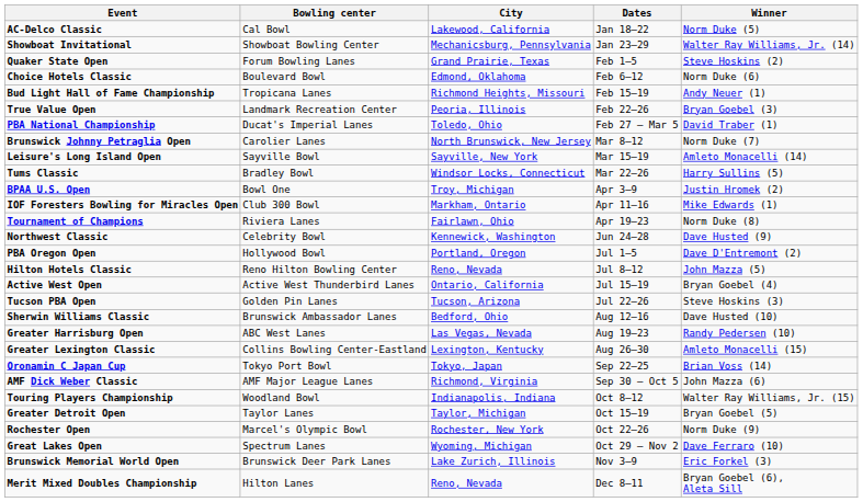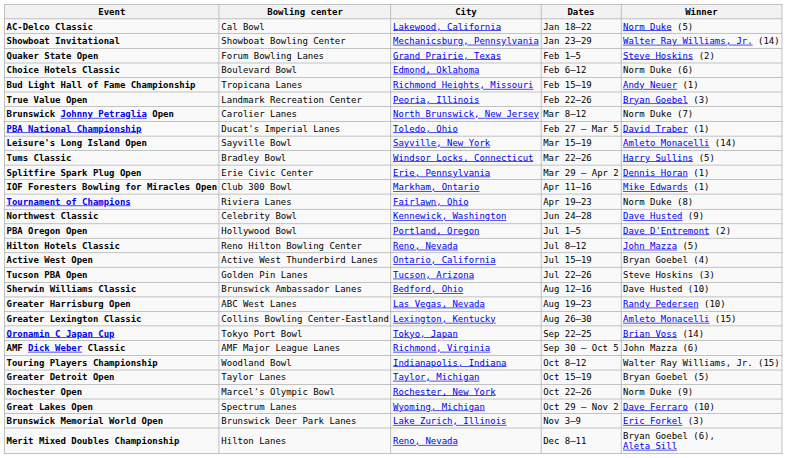 <table class="wikitable">
 <tr>
 <th>Event</th>
 <th>Bowling center</th>
 <th>City</th>
 <th>Dates</th>
 <th>Winner</th>
 </tr>
 <tr>
 <td><strong>AC-Delco Classic</strong></td>
 <td>Cal Bowl</td>
 <td><a href='#'>Lakewood, California</a></td>
 <td>Jan 18–22</td>
 <td><a href='#'>Norm Duke</a> (5)</td>
 </tr>
 <tr>
 <td><strong>Showboat Invitational</strong></td>
 <td>Showboat Bowling Center</td>
 <td><a href='#'>Mechanicsburg, Pennsylvania</a></td>
 <td>Jan 23–29</td>
 <td><a href='#'>Walter Ray Williams, Jr.</a> (14)</td>
 </tr>
 <tr>
 <td><strong>Quaker State Open</strong></td>
 <td>Forum Bowling Lanes</td>
 <td><a href='#'>Grand Prairie, Texas</a></td>
 <td>Feb 1–5</td>
 <td><a href='#'>Steve Hoskins</a> (2)</td>
 </tr>
 <tr>
 <td><strong>Choice Hotels Classic</strong></td>
 <td>Boulevard Bowl</td>
 <td><a href='#'>Edmond, Oklahoma</a></td>
 <td>Feb 6–12</td>
 <td>Norm Duke (6)</td>
 </tr>
 <tr>
 <td><strong>Bud Light Hall of Fame Championship</strong></td>
 <td>Tropicana Lanes</td>
 <td><a href='#'>Richmond Heights, Missouri</a></td>
 <td>Feb 15–19</td>
 <td><a href='#'>Andy Neuer</a> (1)</td>
 </tr>
 <tr>
 <td><strong>True Value Open</strong></td>
 <td>Landmark Recreation Center</td>
 <td><a href='#'>Peoria, Illinois</a></td>
 <td>Feb 22–26</td>
 <td><a href='#'>Bryan Goebel</a> (3)</td>
 </tr>
 <tr>
+<td><strong>Brunswick <a href='#'>Johnny Petraglia</a> Open</strong></td>
+<td>Carolier Lanes</td>
+<td><a href='#'>North Brunswick, New Jersey</a></td>
+<td>Mar 8–12</td>
+<td>Norm Duke (7)</td>
+</tr>
+<tr>
 <td><strong><a href='#'>PBA National Championship</a></strong></td>
 <td>Ducat's Imperial Lanes</td>
 <td><a href='#'>Toledo, Ohio</a></td>
 <td>Feb 27 – Mar 5</td>
 <td><a href='#'>David Traber</a> (1)</td>
-</tr>
-<tr>
-<td><strong>Brunswick <a href='#'>Johnny Petraglia</a> Open</strong></td>
-<td>Carolier Lanes</td>
-<td><a href='#'>North Brunswick, New Jersey</a></td>
-<td>Mar 8–12</td>
-<td>Norm Duke (7)</td>
 </tr>
 <tr>
 <td><strong>Leisure's Long Island Open</strong></td>
 <td>Sayville Bowl</td>
 <td><a href='#'>Sayville, New York</a></td>
 <td>Mar 15–19</td>
 <td><a href='#'>Amleto Monacelli</a> (14)</td>
 </tr>
 <tr>
 <td><strong>Tums Classic</strong></td>
 <td>Bradley Bowl</td>
 <td><a href='#'>Windsor Locks, Connecticut</a></td>
 <td>Mar 22–26</td>
 <td><a href='#'>Harry Sullins</a> (5)</td>
 </tr>
 <tr>
-<td><strong><a href='#'>BPAA U.S. Open</a></strong></td>
-<td>Bowl One</td>
-<td><a href='#'>Troy, Michigan</a></td>
-<td>Apr 3–9</td>
-<td><a href='#'>Justin Hromek</a> (2)</td>
+<td><strong>Splitfire Spark Plug Open</strong></td>
+<td>Erie Civic Center</td>
+<td><a href='#'>Erie, Pennsylvania</a></td>
+<td>Mar 29 – Apr 2</td>
+<td><a href='#'>Dennis Horan</a> (1)</td>
 </tr>
 <tr>
 <td><strong>IOF Foresters Bowling for Miracles Open</strong></td>
 <td>Club 300 Bowl</td>
 <td><a href='#'>Markham, Ontario</a></td>
 <td>Apr 11–16</td>
 <td><a href='#'>Mike Edwards</a> (1)</td>
 </tr>
 <tr>
 <td><strong><a href='#'>Tournament of Champions</a></strong></td>
 <td>Riviera Lanes</td>
 <td><a href='#'>Fairlawn, Ohio</a></td>
 <td>Apr 19–23</td>
 <td>Norm Duke (8)</td>
 </tr>
 <tr>
 <td><strong>Northwest Classic</strong></td>
 <td>Celebrity Bowl</td>
 <td><a href='#'>Kennewick, Washington</a></td>
 <td>Jun 24–28</td>
 <td><a href='#'>Dave Husted</a> (9)</td>
 </tr>
 <tr>
 <td><strong>PBA Oregon Open</strong></td>
 <td>Hollywood Bowl</td>
 <td><a href='#'>Portland, Oregon</a></td>
 <td>Jul 1–5</td>
 <td><a href='#'>Dave D'Entremont</a> (2)</td>
 </tr>
 <tr>
 <td><strong>Hilton Hotels Classic</strong></td>
 <td>Reno Hilton Bowling Center</td>
 <td><a href='#'>Reno, Nevada</a></td>
 <td>Jul 8–12</td>
 <td><a href='#'>John Mazza</a> (5)</td>
 </tr>
 <tr>
 <td><strong>Active West Open</strong></td>
 <td>Active West Thunderbird Lanes</td>
 <td><a href='#'>Ontario, California</a></td>
 <td>Jul 15–19</td>
 <td>Bryan Goebel (4)</td>
 </tr>
 <tr>
 <td><strong>Tucson PBA Open</strong></td>
 <td>Golden Pin Lanes</td>
 <td><a href='#'>Tucson, Arizona</a></td>
 <td>Jul 22–26</td>
 <td>Steve Hoskins (3)</td>
 </tr>
 <tr>
 <td><strong>Sherwin Williams Classic</strong></td>
 <td>Brunswick Ambassador Lanes</td>
 <td><a href='#'>Bedford, Ohio</a></td>
 <td>Aug 12–16</td>
 <td>Dave Husted (10)</td>
 </tr>
 <tr>
 <td><strong>Greater Harrisburg Open</strong></td>
 <td>ABC West Lanes</td>
 <td><a href='#'>Las Vegas, Nevada</a></td>
 <td>Aug 19–23</td>
 <td><a href='#'>Randy Pedersen</a> (10)</td>
 </tr>
 <tr>
 <td><strong>Greater Lexington Classic</strong></td>
 <td>Collins Bowling Center-Eastland</td>
 <td><a href='#'>Lexington, Kentucky</a></td>
 <td>Aug 26–30</td>
 <td><a href='#'>Amleto Monacelli</a> (15)</td>
 </tr>
 <tr>
 <td><strong><a href='#'>Oronamin C Japan Cup</a></strong></td>
 <td>Tokyo Port Bowl</td>
 <td><a href='#'>Tokyo, Japan</a></td>
 <td>Sep 22–25</td>
 <td><a href='#'>Brian Voss</a> (14)</td>
 </tr>
 <tr>
 <td><strong>AMF <a href='#'>Dick Weber</a> Classic</strong></td>
 <td>AMF Major League Lanes</td>
 <td><a href='#'>Richmond, Virginia</a></td>
 <td>Sep 30 – Oct 5</td>
 <td>John Mazza (6)</td>
 </tr>
 <tr>
 <td><strong>Touring Players Championship</strong></td>
 <td>Woodland Bowl</td>
 <td><a href='#'>Indianapolis, Indiana</a></td>
 <td>Oct 8–12</td>
 <td>Walter Ray Williams, Jr. (15)</td>
 </tr>
 <tr>
 <td><strong>Greater Detroit Open</strong></td>
 <td>Taylor Lanes</td>
 <td><a href='#'>Taylor, Michigan</a></td>
 <td>Oct 15–19</td>
 <td>Bryan Goebel (5)</td>
 </tr>
 <tr>
 <td><strong>Rochester Open</strong></td>
 <td>Marcel's Olympic Bowl</td>
 <td><a href='#'>Rochester, New York</a></td>
 <td>Oct 22–26</td>
 <td>Norm Duke (9)</td>
 </tr>
 <tr>
 <td><strong>Great Lakes Open</strong></td>
 <td>Spectrum Lanes</td>
 <td><a href='#'>Wyoming, Michigan</a></td>
 <td>Oct 29 – Nov 2</td>
 <td><a href='#'>Dave Ferraro</a> (10)</td>
 </tr>
 <tr>
 <td><strong>Brunswick Memorial World Open</strong></td>
 <td>Brunswick Deer Park Lanes</td>
 <td><a href='#'>Lake Zurich, Illinois</a></td>
 <td>Nov 3–9</td>
 <td><a href='#'>Eric Forkel</a> (3)</td>
 </tr>
 <tr>
 <td><strong>Merit Mixed Doubles Championship</strong></td>
 <td>Hilton Lanes</td>
 <td><a href='#'>Reno, Nevada</a></td>
 <td>Dec 8–11</td>
 <td>Bryan Goebel (6),<br><a href='#'>Aleta Sill</a></td>
 </tr>
 </table>
